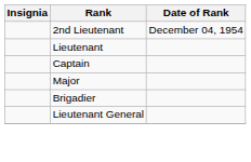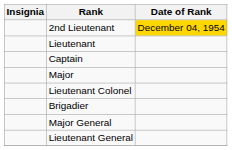 <table class="wikitable">
 <tr>
 <th>Insignia</th>
 <th>Rank</th>
 <th>Date of Rank</th>
 </tr>
 <tr>
 <td></td>
 <td>2nd Lieutenant</td>
-<td>December 04, 1954</td>
+<td style="background: gold;">December 04, 1954</td>
 </tr>
 <tr>
 <td></td>
 <td>Lieutenant</td>
 <td></td>
 </tr>
 <tr>
 <td></td>
 <td>Captain</td>
 <td></td>
 </tr>
 <tr>
 <td></td>
 <td>Major</td>
 <td></td>
 </tr>
 <tr>
 <td></td>
+<td>Lieutenant Colonel</td>
+<td></td>
+</tr>
+<tr>
+<td></td>
 <td>Brigadier</td>
+<td></td>
+</tr>
+<tr>
+<td></td>
+<td>Major General</td>
 <td></td>
 </tr>
 <tr>
 <td></td>
 <td>Lieutenant General</td>
 <td></td>
 </tr>
 <tr>
 </tr>
 </table>
